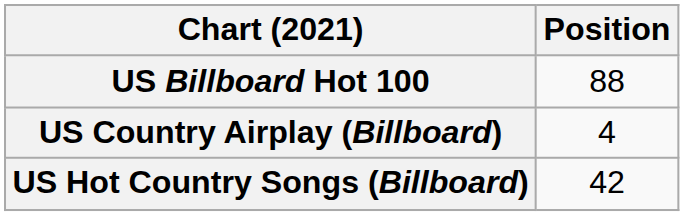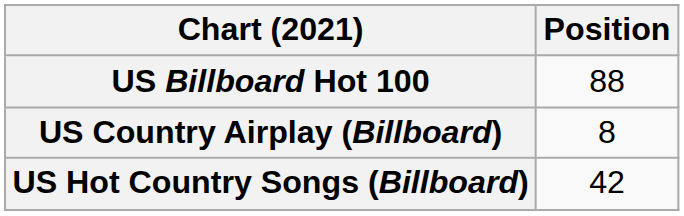 <table class="wikitable sortable plainrowheaders" style="text-align:center">
 <tr>
 <th>Chart (2021)</th>
 <th>Position</th>
 </tr>
 <tr>
 <th scope="row">US <em>Billboard</em> Hot 100</th>
 <td>88</td>
 </tr>
 <tr>
 <th scope="row">US Country Airplay (<em>Billboard</em>)</th>
-<td>4</td>
+<td>8</td>
 </tr>
 <tr>
 <th scope="row">US Hot Country Songs (<em>Billboard</em>)</th>
 <td>42</td>
 </tr>
 </table>
